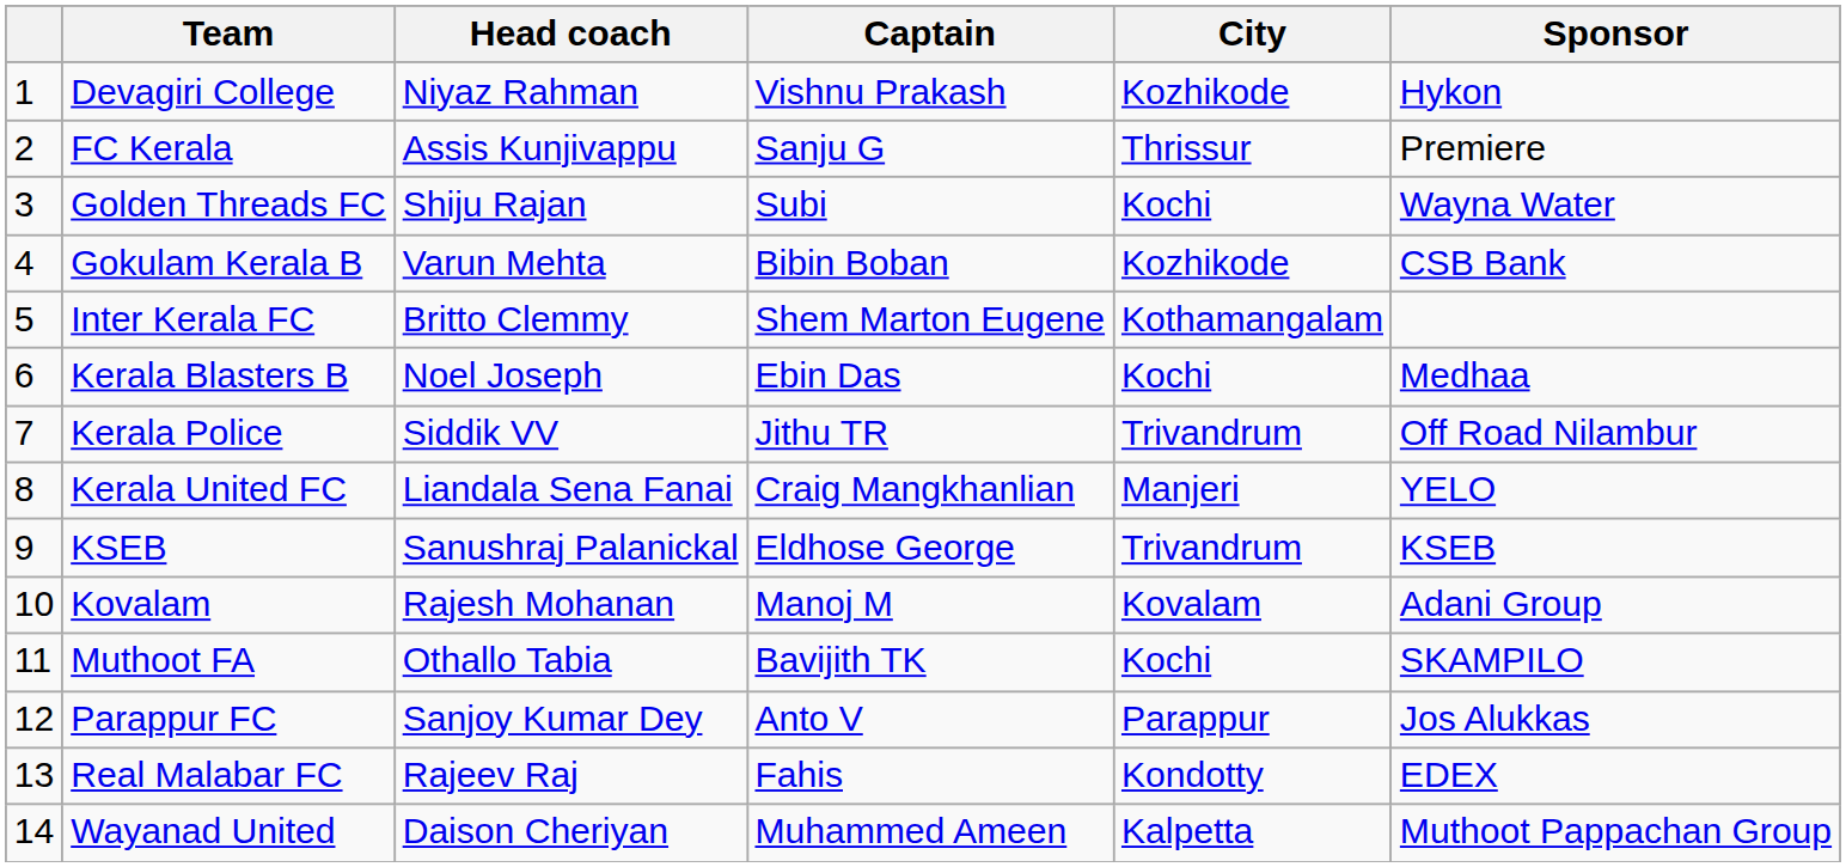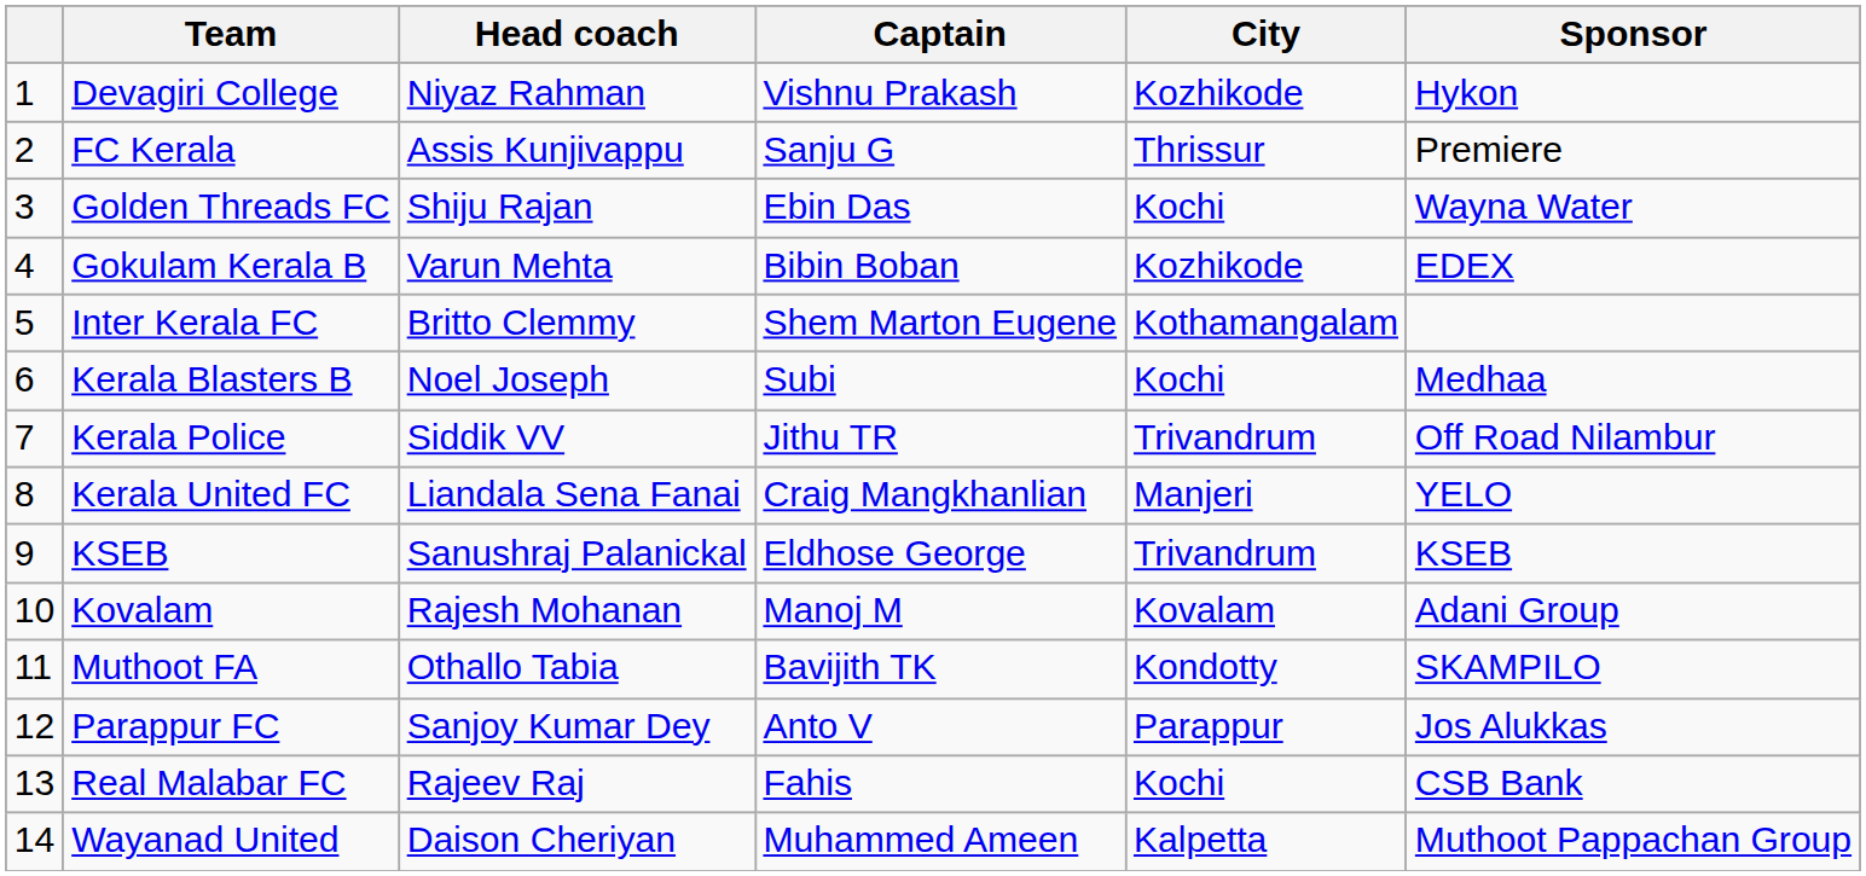 <table class="wikitable">
 <tr>
 <th></th>
 <th>Team</th>
 <th>Head coach</th>
 <th>Captain</th>
 <th>City</th>
 <th>Sponsor</th>
 </tr>
 <tr>
 <td>1</td>
 <td><a href='#'>Devagiri College</a></td>
 <td> <a href='#'>Niyaz Rahman</a></td>
 <td><a href='#'>Vishnu Prakash</a></td>
 <td><a href='#'>Kozhikode</a></td>
 <td><a href='#'>Hykon</a></td>
 </tr>
 <tr>
 <td>2</td>
 <td><a href='#'>FC Kerala</a></td>
 <td> <a href='#'>Assis Kunjivappu</a></td>
 <td><a href='#'>Sanju G</a></td>
 <td><a href='#'>Thrissur</a></td>
 <td>Premiere</td>
 </tr>
 <tr>
 <td>3</td>
 <td><a href='#'>Golden Threads FC</a></td>
 <td> <a href='#'>Shiju Rajan</a></td>
-<td><a href='#'>Subi</a></td>
+<td><a href='#'>Ebin Das</a></td>
 <td><a href='#'>Kochi</a></td>
 <td><a href='#'>Wayna Water</a></td>
 </tr>
 <tr>
 <td>4</td>
 <td><a href='#'>Gokulam Kerala B</a></td>
 <td> <a href='#'>Varun Mehta</a></td>
 <td><a href='#'>Bibin Boban</a></td>
 <td><a href='#'>Kozhikode</a></td>
-<td><a href='#'>CSB Bank</a></td>
+<td><a href='#'>EDEX</a></td>
 </tr>
 <tr>
 <td>5</td>
 <td><a href='#'>Inter Kerala FC</a></td>
 <td> <a href='#'>Britto Clemmy</a></td>
 <td><a href='#'>Shem Marton Eugene</a></td>
 <td><a href='#'>Kothamangalam</a></td>
 <td></td>
 </tr>
 <tr>
 <td>6</td>
 <td><a href='#'>Kerala Blasters B</a></td>
 <td> <a href='#'>Noel Joseph</a></td>
-<td><a href='#'>Ebin Das</a></td>
+<td><a href='#'>Subi</a></td>
 <td><a href='#'>Kochi</a></td>
 <td><a href='#'>Medhaa</a></td>
 </tr>
 <tr>
 <td>7</td>
 <td><a href='#'>Kerala Police</a></td>
 <td> <a href='#'>Siddik VV</a></td>
 <td><a href='#'>Jithu TR</a></td>
 <td><a href='#'>Trivandrum</a></td>
 <td><a href='#'>Off Road Nilambur</a></td>
 </tr>
 <tr>
 <td>8</td>
 <td><a href='#'>Kerala United FC</a></td>
 <td> <a href='#'>Liandala Sena Fanai</a></td>
 <td><a href='#'>Craig Mangkhanlian</a></td>
 <td><a href='#'>Manjeri</a></td>
 <td><a href='#'>YELO</a></td>
 </tr>
 <tr>
 <td>9</td>
 <td><a href='#'>KSEB</a></td>
 <td> <a href='#'>Sanushraj Palanickal</a></td>
 <td><a href='#'>Eldhose George</a></td>
 <td><a href='#'>Trivandrum</a></td>
 <td><a href='#'>KSEB</a></td>
 </tr>
 <tr>
 <td>10</td>
 <td><a href='#'>Kovalam</a></td>
 <td> <a href='#'>Rajesh Mohanan</a></td>
 <td><a href='#'>Manoj M</a></td>
 <td><a href='#'>Kovalam</a></td>
 <td><a href='#'>Adani Group</a></td>
 </tr>
 <tr>
 <td>11</td>
 <td><a href='#'>Muthoot FA</a></td>
 <td> <a href='#'>Othallo Tabia</a></td>
 <td><a href='#'>Bavijith TK</a></td>
-<td><a href='#'>Kochi</a></td>
+<td><a href='#'>Kondotty</a></td>
 <td><a href='#'>SKAMPILO</a></td>
 </tr>
 <tr>
 <td>12</td>
 <td><a href='#'>Parappur FC</a></td>
 <td> <a href='#'>Sanjoy Kumar Dey</a></td>
 <td><a href='#'>Anto V</a></td>
 <td><a href='#'>Parappur</a></td>
 <td><a href='#'>Jos Alukkas</a></td>
 </tr>
 <tr>
 <td>13</td>
 <td><a href='#'>Real Malabar FC</a></td>
 <td> <a href='#'>Rajeev Raj</a></td>
 <td><a href='#'>Fahis</a></td>
-<td><a href='#'>Kondotty</a></td>
-<td><a href='#'>EDEX</a></td>
+<td><a href='#'>Kochi</a></td>
+<td><a href='#'>CSB Bank</a></td>
 </tr>
 <tr>
 <td>14</td>
 <td><a href='#'>Wayanad United</a></td>
 <td> <a href='#'>Daison Cheriyan</a></td>
 <td><a href='#'>Muhammed Ameen</a></td>
 <td><a href='#'>Kalpetta</a></td>
 <td><a href='#'>Muthoot Pappachan Group</a></td>
 </tr>
 <tr>
 </tr>
 </table>
